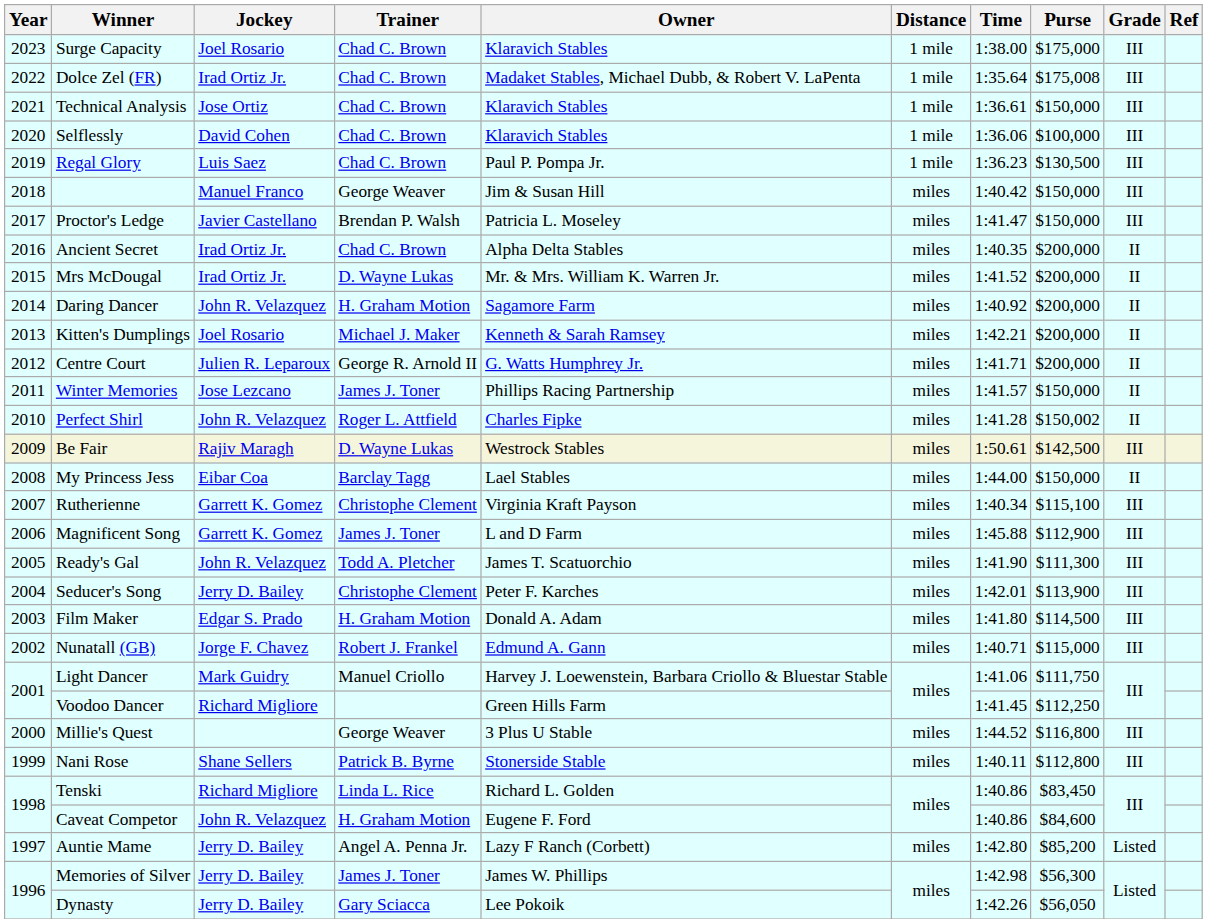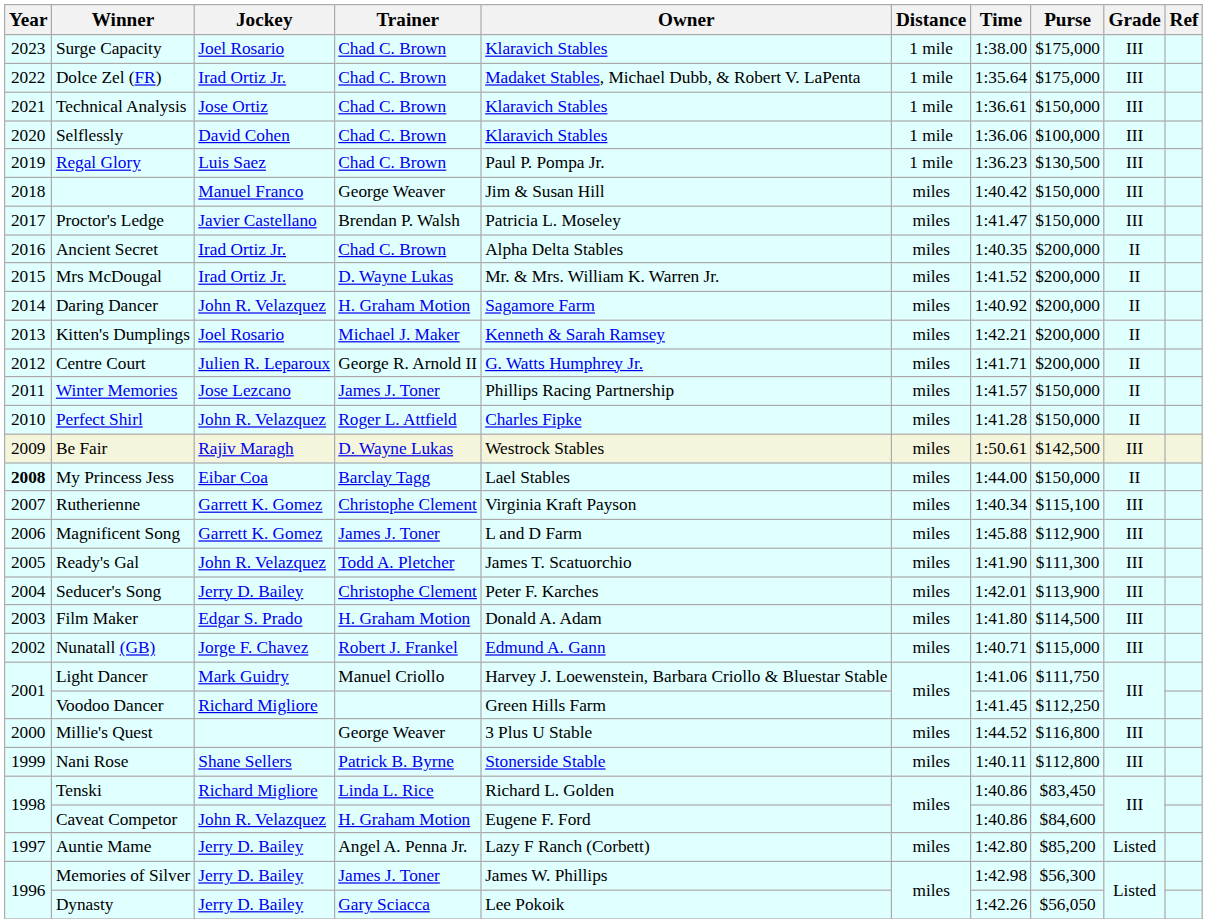 <table class="wikitable sortable">
 <tr>
 <th>Year</th>
 <th>Winner</th>
 <th>Jockey</th>
 <th>Trainer</th>
 <th>Owner</th>
 <th>Distance</th>
 <th>Time</th>
 <th>Purse</th>
 <th>Grade</th>
 <th>Ref</th>
 </tr>
 <tr style="font-size:90%; background-color:lightcyan">
 <td align=center>2023</td>
 <td>Surge Capacity</td>
 <td><a href='#'>Joel Rosario</a></td>
 <td><a href='#'>Chad C. Brown</a></td>
 <td><a href='#'>Klaravich Stables</a></td>
 <td align=center>1 mile</td>
 <td align=center>1:38.00</td>
 <td align=center>$175,000</td>
 <td align=center>III</td>
 <td></td>
 </tr>
 <tr style="font-size:90%; background-color:lightcyan">
 <td align=center>2022</td>
 <td>Dolce Zel (<a href='#'>FR</a>)</td>
 <td><a href='#'>Irad Ortiz Jr.</a></td>
 <td><a href='#'>Chad C. Brown</a></td>
 <td><a href='#'>Madaket Stables</a>, Michael Dubb, & Robert V. LaPenta</td>
 <td align=center>1 mile</td>
 <td align=center>1:35.64</td>
-<td align=center>$175,008</td>
+<td align=center>$175,000</td>
 <td align=center>III</td>
 <td></td>
 </tr>
 <tr style="font-size:90%; background-color:lightcyan">
 <td align=center>2021</td>
 <td>Technical Analysis</td>
 <td><a href='#'>Jose Ortiz</a></td>
 <td><a href='#'>Chad C. Brown</a></td>
 <td><a href='#'>Klaravich Stables</a></td>
 <td align=center>1 mile</td>
 <td align=center>1:36.61</td>
 <td align=center>$150,000</td>
 <td align=center>III</td>
 <td></td>
 </tr>
 <tr style="font-size:90%; background-color:lightcyan">
 <td align=center>2020</td>
 <td>Selflessly</td>
 <td><a href='#'>David Cohen</a></td>
 <td><a href='#'>Chad C. Brown</a></td>
 <td><a href='#'>Klaravich Stables</a></td>
 <td align=center>1 mile</td>
 <td align=center>1:36.06</td>
 <td align=center>$100,000</td>
 <td align=center>III</td>
 <td></td>
 </tr>
 <tr style="font-size:90%; background-color:lightcyan">
 <td align=center>2019</td>
 <td><a href='#'>Regal Glory</a></td>
 <td><a href='#'>Luis Saez</a></td>
 <td><a href='#'>Chad C. Brown</a></td>
 <td>Paul P. Pompa Jr.</td>
 <td align=center>1 mile</td>
 <td align=center>1:36.23</td>
 <td align=center>$130,500</td>
 <td align=center>III</td>
 <td></td>
 </tr>
 <tr style="font-size:90%; background-color:lightcyan">
 <td align=center>2018</td>
 <td></td>
 <td><a href='#'>Manuel Franco</a></td>
 <td>George Weaver</td>
 <td>Jim & Susan Hill</td>
 <td align=center> miles</td>
 <td align=center>1:40.42</td>
 <td align=center>$150,000</td>
 <td align=center>III</td>
 <td></td>
 </tr>
 <tr style="font-size:90%; background-color:lightcyan">
 <td align=center>2017</td>
 <td>Proctor's Ledge</td>
 <td><a href='#'>Javier Castellano</a></td>
 <td>Brendan P. Walsh</td>
 <td>Patricia L. Moseley</td>
 <td align=center> miles</td>
 <td align=center>1:41.47</td>
 <td align=center>$150,000</td>
 <td align=center>III</td>
 <td></td>
 </tr>
 <tr style="font-size:90%; background-color:lightcyan">
 <td align=center>2016</td>
 <td>Ancient Secret</td>
 <td><a href='#'>Irad Ortiz Jr.</a></td>
 <td><a href='#'>Chad C. Brown</a></td>
 <td>Alpha Delta Stables</td>
 <td align=center> miles</td>
 <td align=center>1:40.35</td>
 <td align=center>$200,000</td>
 <td align=center>II</td>
 <td></td>
 </tr>
 <tr style="font-size:90%; background-color:lightcyan">
 <td align=center>2015</td>
 <td>Mrs McDougal</td>
 <td><a href='#'>Irad Ortiz Jr.</a></td>
 <td><a href='#'>D. Wayne Lukas</a></td>
 <td>Mr. & Mrs. William K. Warren Jr.</td>
 <td align=center> miles</td>
 <td align=center>1:41.52</td>
 <td align=center>$200,000</td>
 <td align=center>II</td>
 <td></td>
 </tr>
 <tr style="font-size:90%; background-color:lightcyan">
 <td align=center>2014</td>
 <td>Daring Dancer</td>
 <td><a href='#'>John R. Velazquez</a></td>
 <td><a href='#'>H. Graham Motion</a></td>
 <td><a href='#'>Sagamore Farm</a></td>
 <td align=center> miles</td>
 <td align=center>1:40.92</td>
 <td align=center>$200,000</td>
 <td align=center>II</td>
 <td></td>
 </tr>
 <tr style="font-size:90%; background-color:lightcyan">
 <td align=center>2013</td>
 <td>Kitten's Dumplings</td>
 <td><a href='#'>Joel Rosario</a></td>
 <td><a href='#'>Michael J. Maker</a></td>
 <td><a href='#'>Kenneth & Sarah Ramsey</a></td>
 <td align=center> miles</td>
 <td align=center>1:42.21</td>
 <td align=center>$200,000</td>
 <td align=center>II</td>
 <td></td>
 </tr>
 <tr style="font-size:90%; background-color:lightcyan">
 <td align=center>2012</td>
 <td>Centre Court</td>
 <td><a href='#'>Julien R. Leparoux</a></td>
 <td>George R. Arnold II</td>
 <td><a href='#'>G. Watts Humphrey Jr.</a></td>
 <td align=center> miles</td>
 <td align=center>1:41.71</td>
 <td align=center>$200,000</td>
 <td align=center>II</td>
 <td></td>
 </tr>
 <tr style="font-size:90%; background-color:lightcyan">
 <td align=center>2011</td>
 <td><a href='#'>Winter Memories</a></td>
 <td><a href='#'>Jose Lezcano</a></td>
 <td><a href='#'>James J. Toner</a></td>
 <td>Phillips Racing Partnership</td>
 <td align=center> miles</td>
 <td align=center>1:41.57</td>
 <td align=center>$150,000</td>
 <td align=center>II</td>
 <td></td>
 </tr>
 <tr style="font-size:90%; background-color:lightcyan">
 <td align=center>2010</td>
 <td><a href='#'>Perfect Shirl</a></td>
 <td><a href='#'>John R. Velazquez</a></td>
 <td><a href='#'>Roger L. Attfield</a></td>
 <td><a href='#'>Charles Fipke</a></td>
 <td align=center> miles</td>
 <td align=center>1:41.28</td>
-<td align=center>$150,002</td>
+<td align=center>$150,000</td>
 <td align=center>II</td>
 <td></td>
 </tr>
 <tr style="font-size:90%; background-color:beige">
 <td align=center>2009</td>
 <td>Be Fair</td>
 <td><a href='#'>Rajiv Maragh</a></td>
 <td><a href='#'>D. Wayne Lukas</a></td>
 <td>Westrock Stables</td>
 <td align=center> miles</td>
 <td align=center>1:50.61</td>
 <td align=center>$142,500</td>
 <td align=center>III</td>
 <td></td>
 </tr>
 <tr style="font-size:90%; background-color:lightcyan">
-<td align=center>2008</td>
+<td align=center><strong>2008</strong></td>
 <td>My Princess Jess</td>
 <td><a href='#'>Eibar Coa</a></td>
 <td><a href='#'>Barclay Tagg</a></td>
 <td>Lael Stables</td>
 <td align=center> miles</td>
 <td align=center>1:44.00</td>
 <td align=center>$150,000</td>
 <td align=center>II</td>
 <td></td>
 </tr>
 <tr style="font-size:90%; background-color:lightcyan">
 <td align=center>2007</td>
 <td>Rutherienne</td>
 <td><a href='#'>Garrett K. Gomez</a></td>
 <td><a href='#'>Christophe Clement</a></td>
 <td>Virginia Kraft Payson</td>
 <td align=center> miles</td>
 <td align=center>1:40.34</td>
 <td align=center>$115,100</td>
 <td align=center>III</td>
 <td></td>
 </tr>
 <tr style="font-size:90%; background-color:lightcyan">
 <td align=center>2006</td>
 <td>Magnificent Song</td>
 <td><a href='#'>Garrett K. Gomez</a></td>
 <td><a href='#'>James J. Toner</a></td>
 <td>L and D Farm</td>
 <td align=center> miles</td>
 <td align=center>1:45.88</td>
 <td align=center>$112,900</td>
 <td align=center>III</td>
 <td></td>
 </tr>
 <tr style="font-size:90%; background-color:lightcyan">
 <td align=center>2005</td>
 <td>Ready's Gal</td>
 <td><a href='#'>John R. Velazquez</a></td>
 <td><a href='#'>Todd A. Pletcher</a></td>
 <td>James T. Scatuorchio</td>
 <td align=center> miles</td>
 <td align=center>1:41.90</td>
 <td align=center>$111,300</td>
 <td align=center>III</td>
 <td></td>
 </tr>
 <tr style="font-size:90%; background-color:lightcyan">
 <td align=center>2004</td>
 <td>Seducer's Song</td>
 <td><a href='#'>Jerry D. Bailey</a></td>
 <td><a href='#'>Christophe Clement</a></td>
 <td>Peter F. Karches</td>
 <td align=center> miles</td>
 <td align=center>1:42.01</td>
 <td align=center>$113,900</td>
 <td align=center>III</td>
 <td></td>
 </tr>
 <tr style="font-size:90%; background-color:lightcyan">
 <td align=center>2003</td>
 <td>Film Maker</td>
 <td><a href='#'>Edgar S. Prado</a></td>
 <td><a href='#'>H. Graham Motion</a></td>
 <td>Donald A. Adam</td>
 <td align=center> miles</td>
 <td align=center>1:41.80</td>
 <td align=center>$114,500</td>
 <td align=center>III</td>
 <td></td>
 </tr>
 <tr style="font-size:90%; background-color:lightcyan">
 <td align=center>2002</td>
 <td>Nunatall <a href='#'>(GB)</a></td>
 <td><a href='#'>Jorge F. Chavez</a></td>
 <td><a href='#'>Robert J. Frankel</a></td>
 <td><a href='#'>Edmund A. Gann</a></td>
 <td align=center> miles</td>
 <td align=center>1:40.71</td>
 <td align=center>$115,000</td>
 <td align=center>III</td>
 <td></td>
 </tr>
 <tr style="font-size:90%; background-color:lightcyan">
 <td align=center rowspan=2>2001</td>
 <td>Light Dancer</td>
 <td><a href='#'>Mark Guidry</a></td>
 <td>Manuel Criollo</td>
 <td>Harvey J. Loewenstein, Barbara Criollo & Bluestar Stable</td>
 <td align=center rowspan=2> miles</td>
 <td align=center>1:41.06</td>
 <td align=center>$111,750</td>
 <td align=center rowspan=2>III</td>
 <td></td>
 </tr>
 <tr style="font-size:90%; background-color:lightcyan">
 <td>Voodoo Dancer</td>
 <td><a href='#'>Richard Migliore</a></td>
 <td></td>
 <td>Green Hills Farm</td>
 <td align=center>1:41.45</td>
 <td align=center>$112,250</td>
 <td></td>
 </tr>
 <tr style="font-size:90%; background-color:lightcyan">
 <td align=center>2000</td>
 <td>Millie's Quest</td>
 <td></td>
 <td>George Weaver</td>
 <td>3 Plus U Stable</td>
 <td align=center> miles</td>
 <td align=center>1:44.52</td>
 <td align=center>$116,800</td>
 <td align=center>III</td>
 <td></td>
 </tr>
 <tr style="font-size:90%; background-color:lightcyan">
 <td align=center>1999</td>
 <td>Nani Rose</td>
 <td><a href='#'>Shane Sellers</a></td>
 <td><a href='#'>Patrick B. Byrne</a></td>
 <td><a href='#'>Stonerside Stable</a></td>
 <td align=center> miles</td>
 <td align=center>1:40.11</td>
 <td align=center>$112,800</td>
 <td align=center>III</td>
 <td></td>
 </tr>
 <tr style="font-size:90%; background-color:lightcyan">
 <td align=center rowspan=2>1998</td>
 <td>Tenski</td>
 <td><a href='#'>Richard Migliore</a></td>
 <td><a href='#'>Linda L. Rice</a></td>
 <td>Richard L. Golden</td>
 <td align=center rowspan=2> miles</td>
 <td align=center>1:40.86</td>
 <td align=center>$83,450</td>
 <td align=center rowspan=2>III</td>
 <td></td>
 </tr>
 <tr style="font-size:90%; background-color:lightcyan">
 <td>Caveat Competor</td>
 <td><a href='#'>John R. Velazquez</a></td>
 <td><a href='#'>H. Graham Motion</a></td>
 <td>Eugene F. Ford</td>
 <td align=center>1:40.86</td>
 <td align=center>$84,600</td>
 <td></td>
 </tr>
 <tr style="font-size:90%; background-color:lightcyan">
 <td align=center>1997</td>
 <td>Auntie Mame</td>
 <td><a href='#'>Jerry D. Bailey</a></td>
 <td>Angel A. Penna Jr.</td>
 <td>Lazy F Ranch (Corbett)</td>
 <td align=center> miles</td>
 <td align=center>1:42.80</td>
 <td align=center>$85,200</td>
 <td align=center>Listed</td>
 <td></td>
 </tr>
 <tr style="font-size:90%; background-color:lightcyan">
 <td align=center rowspan=2>1996</td>
 <td>Memories of Silver</td>
 <td><a href='#'>Jerry D. Bailey</a></td>
 <td><a href='#'>James J. Toner</a></td>
 <td>James W. Phillips</td>
 <td align=center rowspan=2> miles</td>
 <td align=center>1:42.98</td>
 <td align=center>$56,300</td>
 <td align=center rowspan=2>Listed</td>
 <td></td>
 </tr>
 <tr style="font-size:90%; background-color:lightcyan">
 <td>Dynasty</td>
 <td><a href='#'>Jerry D. Bailey</a></td>
 <td><a href='#'>Gary Sciacca</a></td>
 <td>Lee Pokoik</td>
 <td align=center>1:42.26</td>
 <td align=center>$56,050</td>
 <td></td>
 </tr>
 </table>
